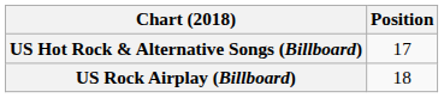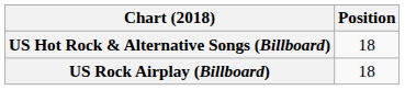 <table class="wikitable sortable plainrowheaders" style="text-align:center">
 <tr>
 <th scope="col">Chart (2018)</th>
 <th scope="col">Position</th>
 </tr>
 <tr>
 <th scope="row">US Hot Rock & Alternative Songs (<em>Billboard</em>)</th>
-<td>17</td>
+<td>18</td>
 </tr>
 <tr>
 <th scope="row">US Rock Airplay (<em>Billboard</em>)</th>
 <td>18</td>
 </tr>
 </table>
